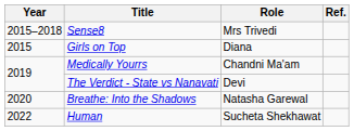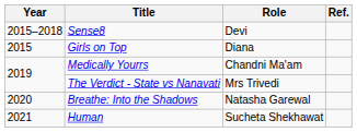 <table class="wikitable sortable">
 <tr>
 <th>Year</th>
 <th>Title</th>
 <th>Role</th>
 <th>Ref.</th>
 </tr>
 <tr>
 <td>2015–2018</td>
 <td><em><a href='#'>Sense8</a></em></td>
-<td>Mrs Trivedi</td>
+<td>Devi</td>
 <td></td>
 </tr>
 <tr>
 <td>2015</td>
 <td><a href='#'><em>Girls on Top</em></a></td>
 <td>Diana</td>
 <td></td>
 </tr>
 <tr>
 <td rowspan="2">2019</td>
 <td><em><a href='#'>Medically Yourrs</a></em></td>
 <td>Chandni Ma'am</td>
 <td></td>
 </tr>
 <tr>
 <td><em><a href='#'>The Verdict - State vs Nanavati</a></em></td>
-<td>Devi</td>
+<td>Mrs Trivedi</td>
 <td></td>
 </tr>
 <tr>
 <td>2020</td>
 <td><em><a href='#'>Breathe: Into the Shadows</a></em></td>
 <td>Natasha Garewal</td>
 <td></td>
 </tr>
 <tr>
-<td>2022</td>
+<td>2021</td>
 <td><em><a href='#'>Human</a></em></td>
 <td>Sucheta Shekhawat</td>
 <td></td>
 </tr>
 </table>
